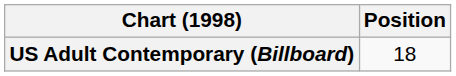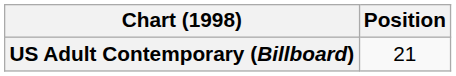 <table class="wikitable plainrowheaders" style="text-align:center">
 <tr>
 <th scope="col">Chart (1998)</th>
 <th scope="col">Position</th>
 </tr>
 <tr>
 <th scope="row">US Adult Contemporary (<em>Billboard</em>)</th>
-<td>18</td>
+<td>21</td>
 </tr>
 </table>
